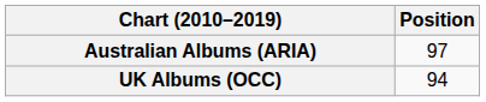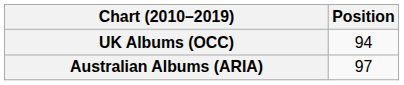 <table class="wikitable sortable plainrowheaders" style="text-align:center">
 <tr>
 <th scope="col" style="width:20em;">Chart (2010–2019)</th>
 <th scope="col">Position</th>
 </tr>
 <tr>
+<th scope="row">UK Albums (OCC)</th>
+<td>94</td>
+</tr>
+<tr>
 <th scope="row">Australian Albums (ARIA)</th>
 <td>97</td>
 </tr>
-<tr>
-<th scope="row">UK Albums (OCC)</th>
-<td>94</td>
-</tr>
 </table>
